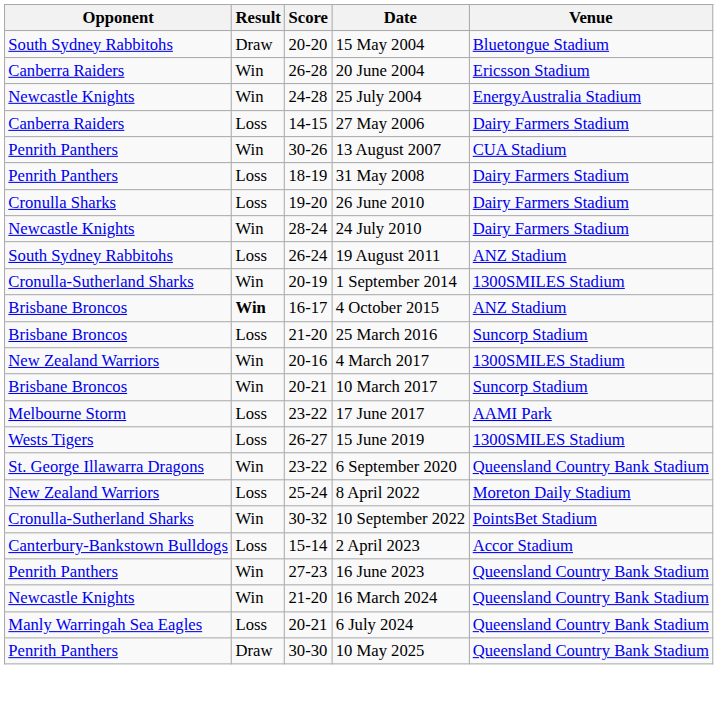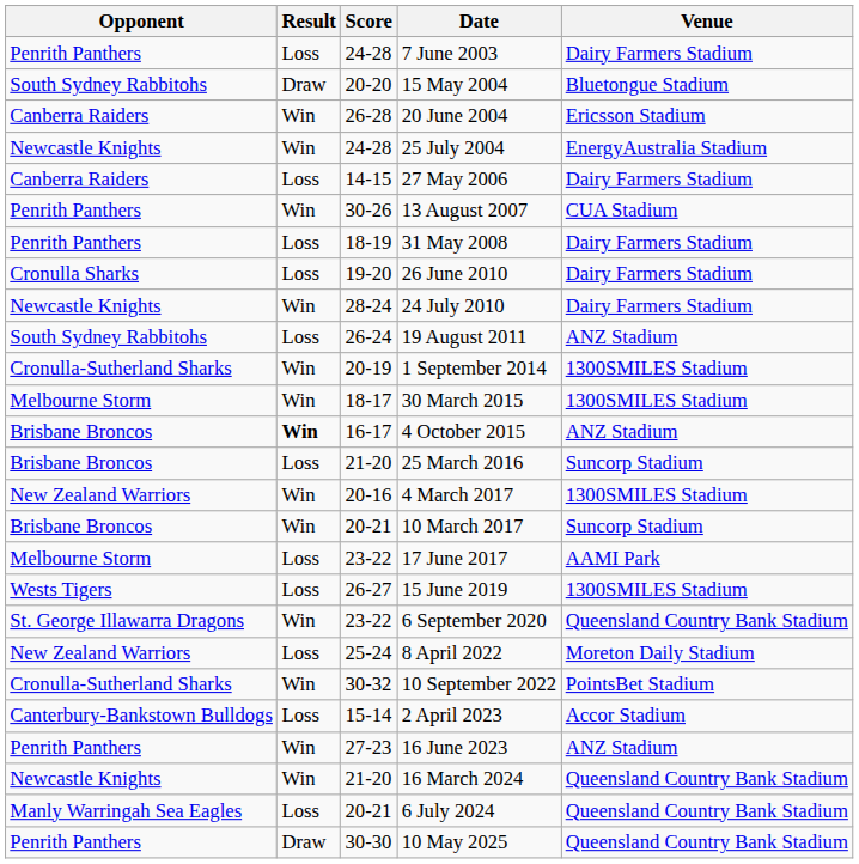 <table class="wikitable">
 <tr>
 <th>Opponent</th>
 <th>Result</th>
 <th>Score</th>
 <th>Date</th>
 <th>Venue</th>
+</tr>
+<tr>
+<td><a href='#'>Penrith Panthers</a></td>
+<td>Loss</td>
+<td>24-28</td>
+<td>7 June 2003</td>
+<td><a href='#'>Dairy Farmers Stadium</a></td>
 </tr>
 <tr>
 <td><a href='#'>South Sydney Rabbitohs</a></td>
 <td>Draw</td>
 <td>20-20</td>
 <td>15 May 2004</td>
 <td><a href='#'>Bluetongue Stadium</a></td>
 </tr>
 <tr>
 <td><a href='#'>Canberra Raiders</a></td>
 <td>Win</td>
 <td>26-28</td>
 <td>20 June 2004</td>
 <td><a href='#'>Ericsson Stadium</a></td>
 </tr>
 <tr>
 <td><a href='#'>Newcastle Knights</a></td>
 <td>Win</td>
 <td>24-28</td>
 <td>25 July 2004</td>
 <td><a href='#'>EnergyAustralia Stadium</a></td>
 </tr>
 <tr>
 <td><a href='#'>Canberra Raiders</a></td>
 <td>Loss</td>
 <td>14-15</td>
 <td>27 May 2006</td>
 <td><a href='#'>Dairy Farmers Stadium</a></td>
 </tr>
 <tr>
 <td><a href='#'>Penrith Panthers</a></td>
 <td>Win</td>
 <td>30-26</td>
 <td>13 August 2007</td>
 <td><a href='#'>CUA Stadium</a></td>
 </tr>
 <tr>
 <td><a href='#'>Penrith Panthers</a></td>
 <td>Loss</td>
 <td>18-19</td>
 <td>31 May 2008</td>
 <td><a href='#'>Dairy Farmers Stadium</a></td>
 </tr>
 <tr>
 <td><a href='#'>Cronulla Sharks</a></td>
 <td>Loss</td>
 <td>19-20</td>
 <td>26 June 2010</td>
 <td><a href='#'>Dairy Farmers Stadium</a></td>
 </tr>
 <tr>
 <td><a href='#'>Newcastle Knights</a></td>
 <td>Win</td>
 <td>28-24</td>
 <td>24 July 2010</td>
 <td><a href='#'>Dairy Farmers Stadium</a></td>
 </tr>
 <tr>
 <td><a href='#'>South Sydney Rabbitohs</a></td>
 <td>Loss</td>
 <td>26-24</td>
 <td>19 August 2011</td>
 <td><a href='#'>ANZ Stadium</a></td>
 </tr>
 <tr>
 <td><a href='#'>Cronulla-Sutherland Sharks</a></td>
 <td>Win</td>
 <td>20-19</td>
 <td>1 September 2014</td>
+<td><a href='#'>1300SMILES Stadium</a></td>
+</tr>
+<tr>
+<td><a href='#'>Melbourne Storm</a></td>
+<td>Win</td>
+<td>18-17</td>
+<td>30 March 2015</td>
 <td><a href='#'>1300SMILES Stadium</a></td>
 </tr>
 <tr>
 <td><a href='#'>Brisbane Broncos</a></td>
 <td><strong>Win</strong></td>
 <td>16-17</td>
 <td>4 October 2015</td>
 <td><a href='#'>ANZ Stadium</a></td>
 </tr>
 <tr>
 <td><a href='#'>Brisbane Broncos</a></td>
 <td>Loss</td>
 <td>21-20</td>
 <td>25 March 2016</td>
 <td><a href='#'>Suncorp Stadium</a></td>
 </tr>
 <tr>
 <td><a href='#'>New Zealand Warriors</a></td>
 <td>Win</td>
 <td>20-16</td>
 <td>4 March 2017</td>
 <td><a href='#'>1300SMILES Stadium</a></td>
 </tr>
 <tr>
 <td><a href='#'>Brisbane Broncos</a></td>
 <td>Win</td>
 <td>20-21</td>
 <td>10 March 2017</td>
 <td><a href='#'>Suncorp Stadium</a></td>
 </tr>
 <tr>
 <td><a href='#'>Melbourne Storm</a></td>
 <td>Loss</td>
 <td>23-22</td>
 <td>17 June 2017</td>
 <td><a href='#'>AAMI Park</a></td>
 </tr>
 <tr>
 <td><a href='#'>Wests Tigers</a></td>
 <td>Loss</td>
 <td>26-27</td>
 <td>15 June 2019</td>
 <td><a href='#'>1300SMILES Stadium</a></td>
 </tr>
 <tr>
 <td><a href='#'>St. George Illawarra Dragons</a></td>
 <td>Win</td>
 <td>23-22</td>
 <td>6 September 2020</td>
 <td><a href='#'>Queensland Country Bank Stadium</a></td>
 </tr>
 <tr>
 <td><a href='#'>New Zealand Warriors</a></td>
 <td>Loss</td>
 <td>25-24</td>
 <td>8 April 2022</td>
 <td><a href='#'>Moreton Daily Stadium</a></td>
 </tr>
 <tr>
 <td><a href='#'>Cronulla-Sutherland Sharks</a></td>
 <td>Win</td>
 <td>30-32</td>
 <td>10 September 2022</td>
 <td><a href='#'>PointsBet Stadium</a></td>
 </tr>
 <tr>
 <td><a href='#'>Canterbury-Bankstown Bulldogs</a></td>
 <td>Loss</td>
 <td>15-14</td>
 <td>2 April 2023</td>
 <td><a href='#'>Accor Stadium</a></td>
 </tr>
 <tr>
 <td><a href='#'>Penrith Panthers</a></td>
 <td>Win</td>
 <td>27-23</td>
 <td>16 June 2023</td>
-<td><a href='#'>Queensland Country Bank Stadium</a></td>
+<td><a href='#'>ANZ Stadium</a></td>
 </tr>
 <tr>
 <td><a href='#'>Newcastle Knights</a></td>
 <td>Win</td>
 <td>21-20</td>
 <td>16 March 2024</td>
 <td><a href='#'>Queensland Country Bank Stadium</a></td>
 </tr>
 <tr>
 <td><a href='#'>Manly Warringah Sea Eagles</a></td>
 <td>Loss</td>
 <td>20-21</td>
 <td>6 July 2024</td>
 <td><a href='#'>Queensland Country Bank Stadium</a></td>
 </tr>
 <tr>
 <td><a href='#'>Penrith Panthers</a></td>
 <td>Draw</td>
 <td>30-30</td>
 <td>10 May 2025</td>
 <td><a href='#'>Queensland Country Bank Stadium</a></td>
 </tr>
 </table>
